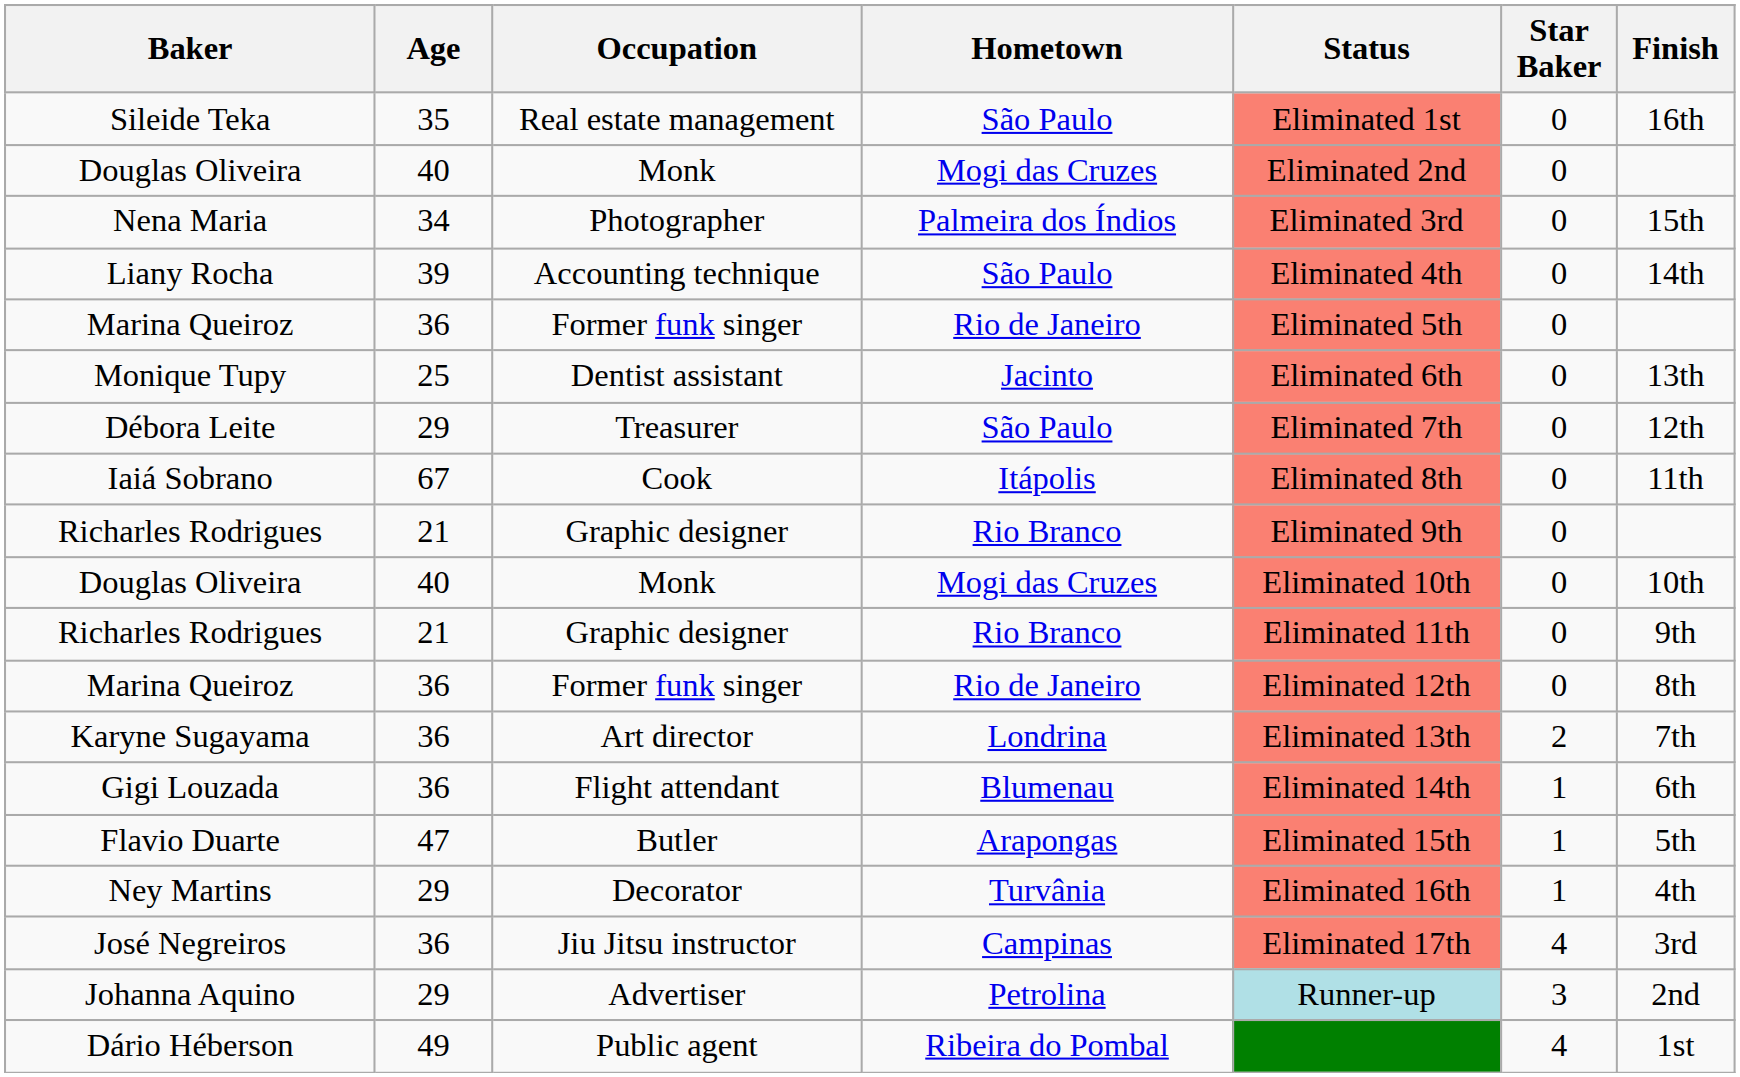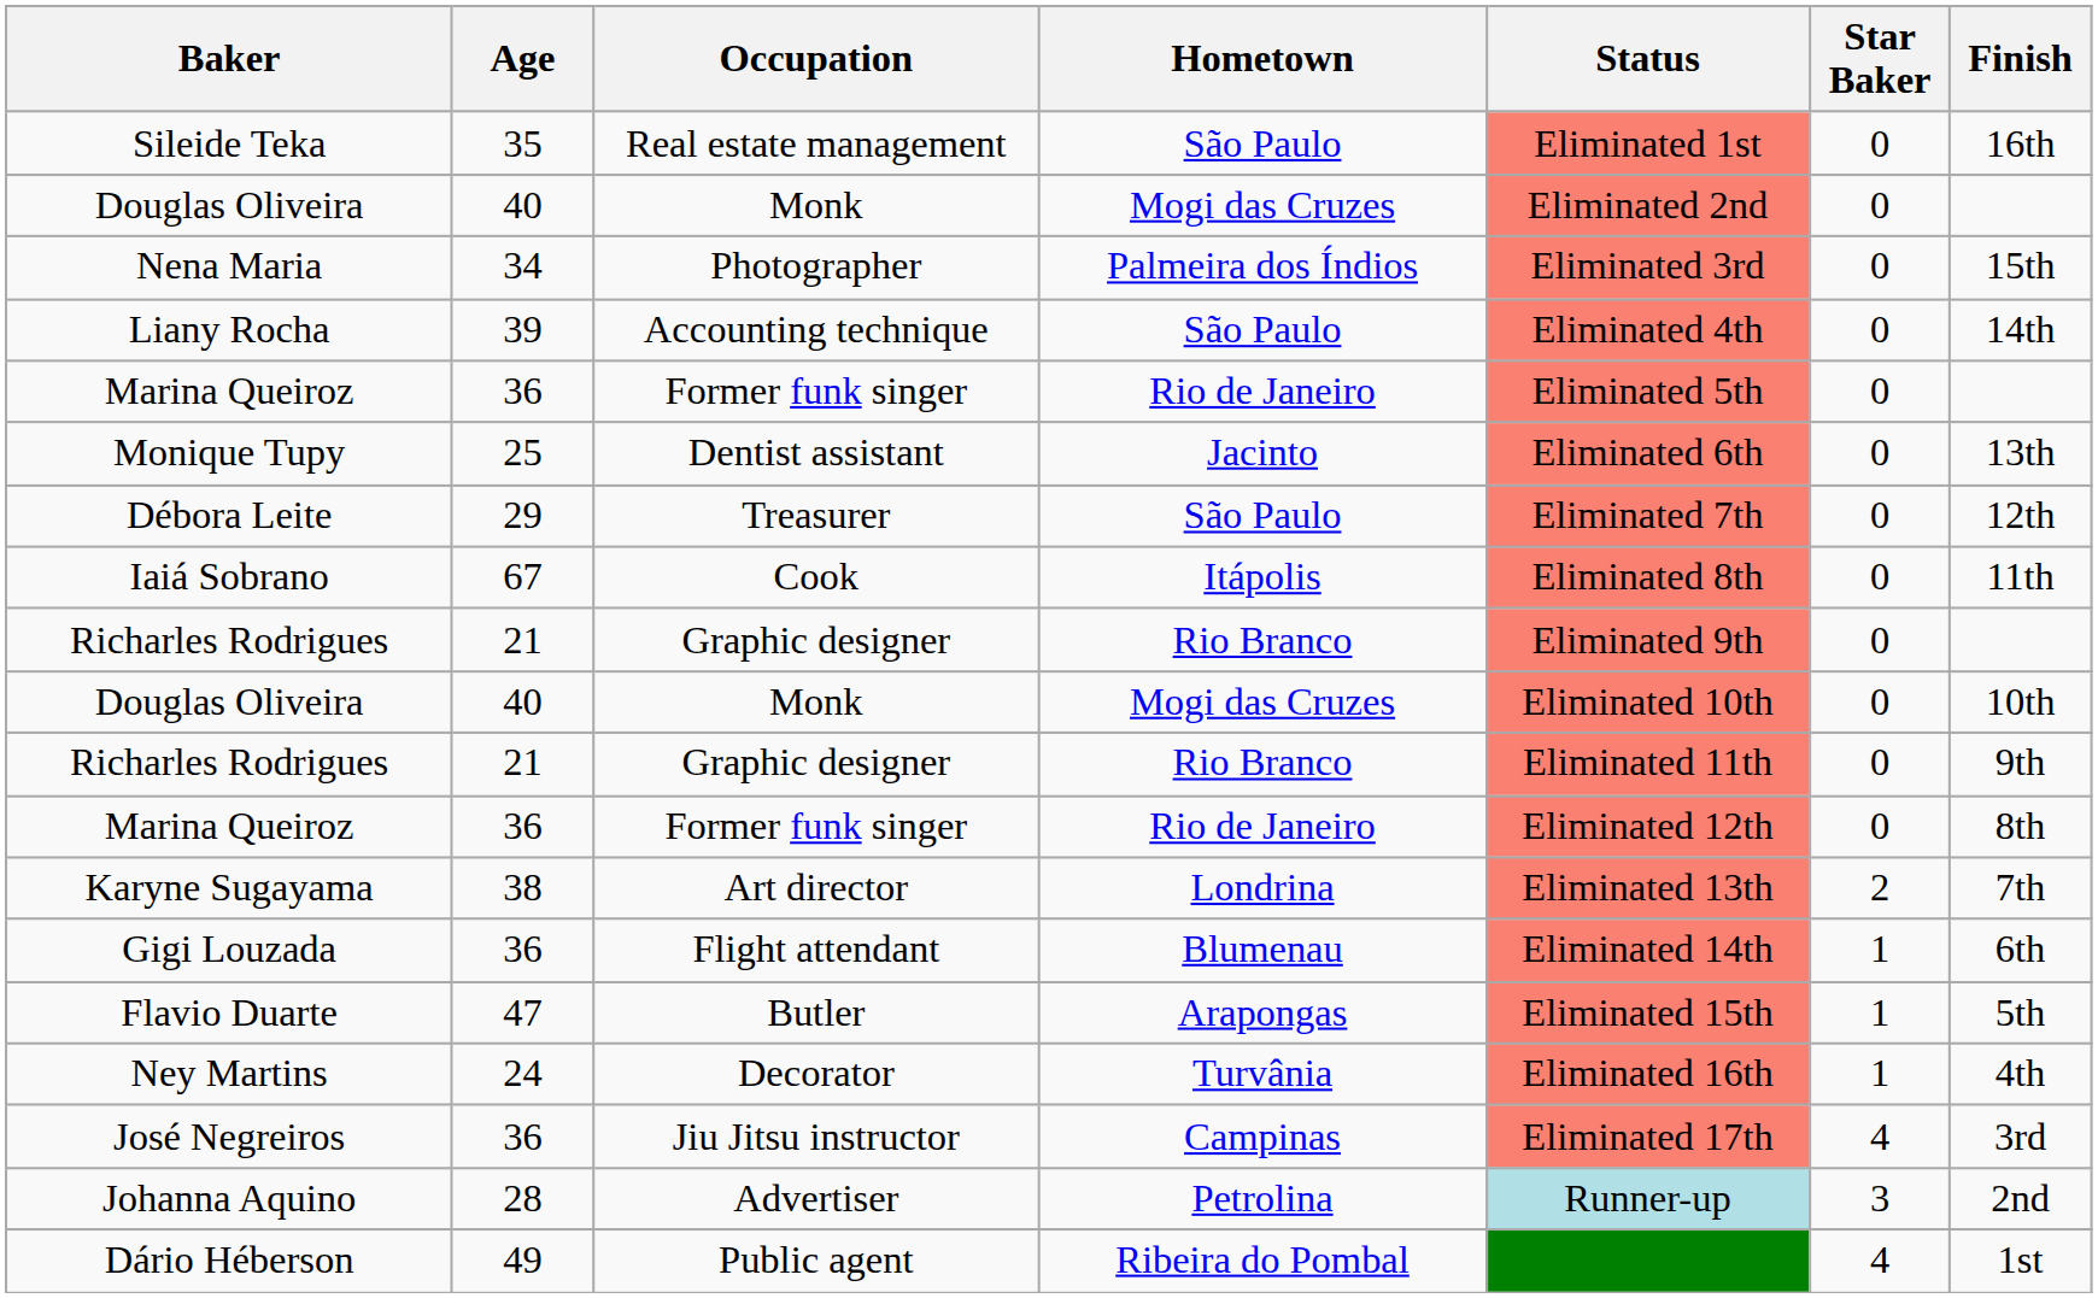 <table class="wikitable" style="text-align:center">
 <tr>
 <th width=175>Baker</th>
 <th width=050>Age</th>
 <th width=175>Occupation</th>
 <th width=175>Hometown</th>
 <th width=125>Status</th>
 <th width=050>Star Baker</th>
 <th width=050>Finish</th>
 </tr>
 <tr>
 <td>Sileide Teka</td>
 <td>35</td>
 <td>Real estate management</td>
 <td><a href='#'>São Paulo</a></td>
 <td bgcolor=FA8072>Eliminated 1st</td>
 <td>0</td>
 <td>16th</td>
 </tr>
 <tr>
 <td>Douglas Oliveira</td>
 <td>40</td>
 <td>Monk</td>
 <td><a href='#'>Mogi das Cruzes</a></td>
 <td bgcolor=FA8072>Eliminated 2nd</td>
 <td>0</td>
 <td></td>
 </tr>
 <tr>
 <td>Nena Maria</td>
 <td>34</td>
 <td>Photographer</td>
 <td><a href='#'>Palmeira dos Índios</a></td>
 <td bgcolor=FA8072>Eliminated 3rd</td>
 <td>0</td>
 <td>15th</td>
 </tr>
 <tr>
 <td>Liany Rocha</td>
 <td>39</td>
 <td>Accounting technique</td>
 <td><a href='#'>São Paulo</a></td>
 <td bgcolor=FA8072>Eliminated 4th</td>
 <td>0</td>
 <td>14th</td>
 </tr>
 <tr>
 <td>Marina Queiroz</td>
 <td>36</td>
 <td>Former <a href='#'>funk</a> singer</td>
 <td><a href='#'>Rio de Janeiro</a></td>
 <td bgcolor=FA8072>Eliminated 5th</td>
 <td>0</td>
 <td></td>
 </tr>
 <tr>
 <td>Monique Tupy</td>
 <td>25</td>
 <td>Dentist assistant</td>
 <td><a href='#'>Jacinto</a></td>
 <td bgcolor=FA8072>Eliminated 6th</td>
 <td>0</td>
 <td>13th</td>
 </tr>
 <tr>
 <td>Débora Leite</td>
 <td>29</td>
 <td>Treasurer</td>
 <td><a href='#'>São Paulo</a></td>
 <td bgcolor=FA8072>Eliminated 7th</td>
 <td>0</td>
 <td>12th</td>
 </tr>
 <tr>
 <td>Iaiá Sobrano</td>
 <td>67</td>
 <td>Cook</td>
 <td><a href='#'>Itápolis</a></td>
 <td bgcolor=FA8072>Eliminated 8th</td>
 <td>0</td>
 <td>11th</td>
 </tr>
 <tr>
 <td>Richarles Rodrigues</td>
 <td>21</td>
 <td>Graphic designer</td>
 <td><a href='#'>Rio Branco</a></td>
 <td bgcolor=FA8072>Eliminated 9th</td>
 <td>0</td>
 <td></td>
 </tr>
 <tr>
 <td>Douglas Oliveira</td>
 <td>40</td>
 <td>Monk</td>
 <td><a href='#'>Mogi das Cruzes</a></td>
 <td bgcolor=FA8072>Eliminated 10th</td>
 <td>0</td>
 <td>10th</td>
 </tr>
 <tr>
 <td>Richarles Rodrigues</td>
 <td>21</td>
 <td>Graphic designer</td>
 <td><a href='#'>Rio Branco</a></td>
 <td bgcolor=FA8072>Eliminated 11th</td>
 <td>0</td>
 <td>9th</td>
 </tr>
 <tr>
 <td>Marina Queiroz</td>
 <td>36</td>
 <td>Former <a href='#'>funk</a> singer</td>
 <td><a href='#'>Rio de Janeiro</a></td>
 <td bgcolor=FA8072>Eliminated 12th</td>
 <td>0</td>
 <td>8th</td>
 </tr>
 <tr>
 <td>Karyne Sugayama</td>
-<td>36</td>
+<td>38</td>
 <td>Art director</td>
 <td><a href='#'>Londrina</a></td>
 <td bgcolor=FA8072>Eliminated 13th</td>
 <td>2</td>
 <td>7th</td>
 </tr>
 <tr>
 <td>Gigi Louzada</td>
 <td>36</td>
 <td>Flight attendant</td>
 <td><a href='#'>Blumenau</a></td>
 <td bgcolor=FA8072>Eliminated 14th</td>
 <td>1</td>
 <td>6th</td>
 </tr>
 <tr>
 <td>Flavio Duarte</td>
 <td>47</td>
 <td>Butler</td>
 <td><a href='#'>Arapongas</a></td>
 <td bgcolor=FA8072>Eliminated 15th</td>
 <td>1</td>
 <td>5th</td>
 </tr>
 <tr>
 <td>Ney Martins</td>
-<td>29</td>
+<td>24</td>
 <td>Decorator</td>
 <td><a href='#'>Turvânia</a></td>
 <td bgcolor=FA8072>Eliminated 16th</td>
 <td>1</td>
 <td>4th</td>
 </tr>
 <tr>
 <td>José Negreiros</td>
 <td>36</td>
 <td>Jiu Jitsu instructor</td>
 <td><a href='#'>Campinas</a></td>
 <td bgcolor=FA8072>Eliminated 17th</td>
 <td>4</td>
 <td>3rd</td>
 </tr>
 <tr>
 <td>Johanna Aquino</td>
-<td>29</td>
+<td>28</td>
 <td>Advertiser</td>
 <td><a href='#'>Petrolina</a></td>
 <td bgcolor=B0E0E6>Runner-up</td>
 <td>3</td>
 <td>2nd</td>
 </tr>
 <tr>
 <td>Dário Héberson</td>
 <td>49</td>
 <td>Public agent</td>
 <td><a href='#'>Ribeira do Pombal</a></td>
 <td bgcolor=008000></td>
 <td>4</td>
 <td>1st</td>
 </tr>
 </table>
